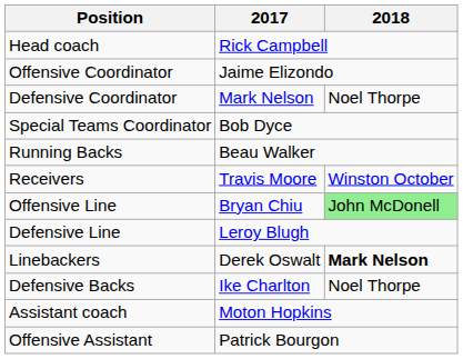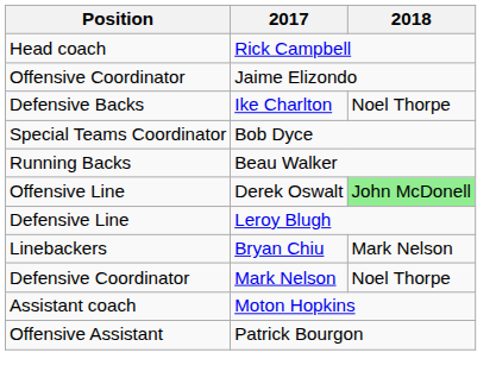 <table class="wikitable">
 <tr>
 <th>Position</th>
 <th>2017</th>
 <th>2018</th>
 </tr>
 <tr>
 <td>Head coach</td>
 <td colspan="2"><a href='#'>Rick Campbell</a></td>
 </tr>
 <tr>
 <td>Offensive Coordinator</td>
 <td colspan="2">Jaime Elizondo</td>
 </tr>
 <tr>
-<td>Defensive Coordinator</td>
-<td><a href='#'>Mark Nelson</a></td>
+<td>Defensive Backs</td>
+<td><a href='#'>Ike Charlton</a></td>
 <td>Noel Thorpe</td>
 </tr>
 <tr>
 <td>Special Teams Coordinator</td>
 <td colspan="2">Bob Dyce</td>
 </tr>
 <tr>
 <td>Running Backs</td>
 <td colspan="2">Beau Walker</td>
 </tr>
 <tr>
-<td>Receivers</td>
-<td><a href='#'>Travis Moore</a></td>
-<td><a href='#'>Winston October</a></td>
-</tr>
-<tr>
 <td>Offensive Line</td>
-<td><a href='#'>Bryan Chiu</a></td>
+<td>Derek Oswalt</td>
 <td style="background: lightgreen;">John McDonell</td>
 </tr>
 <tr>
 <td>Defensive Line</td>
 <td colspan="2"><a href='#'>Leroy Blugh</a></td>
 </tr>
 <tr>
 <td>Linebackers</td>
-<td>Derek Oswalt</td>
-<td><strong>Mark Nelson</strong></td>
+<td><a href='#'>Bryan Chiu</a></td>
+<td>Mark Nelson</td>
 </tr>
 <tr>
-<td>Defensive Backs</td>
-<td><a href='#'>Ike Charlton</a></td>
+<td>Defensive Coordinator</td>
+<td><a href='#'>Mark Nelson</a></td>
 <td>Noel Thorpe</td>
 </tr>
 <tr>
 <td>Assistant coach</td>
 <td colspan="2"><a href='#'>Moton Hopkins</a></td>
 </tr>
 <tr>
 <td>Offensive Assistant</td>
 <td colspan="2">Patrick Bourgon</td>
 </tr>
 </table>
